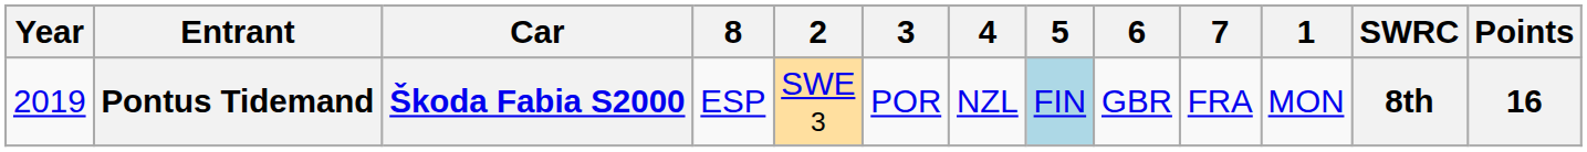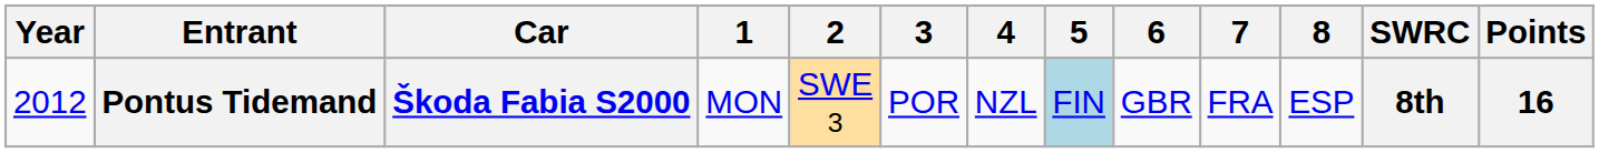 <table class="wikitable" style="text-align:center; font-size:90%;">
 <tr>
 <th>Year</th>
 <th>Entrant</th>
 <th>Car</th>
-<th>8</th>
+<th>1</th>
 <th>2</th>
 <th>3</th>
 <th>4</th>
 <th>5</th>
 <th>6</th>
 <th>7</th>
-<th>1</th>
+<th>8</th>
 <th>SWRC</th>
 <th>Points</th>
 </tr>
 <tr>
-<td><a href='#'>2019</a></td>
+<td><a href='#'>2012</a></td>
 <th>Pontus Tidemand</th>
 <th><a href='#'>Škoda Fabia S2000</a></th>
-<td><a href='#'>ESP</a></td>
+<td><a href='#'>MON</a></td>
 <td style="background:#FFDF9F;"><a href='#'>SWE</a><br><small>3</small></td>
 <td><a href='#'>POR</a></td>
 <td><a href='#'>NZL</a></td>
 <td style="background: lightblue;"><a href='#'>FIN</a></td>
 <td><a href='#'>GBR</a></td>
 <td><a href='#'>FRA</a></td>
-<td><a href='#'>MON</a></td>
+<td><a href='#'>ESP</a></td>
 <th>8th</th>
 <th>16</th>
 </tr>
 </table>
